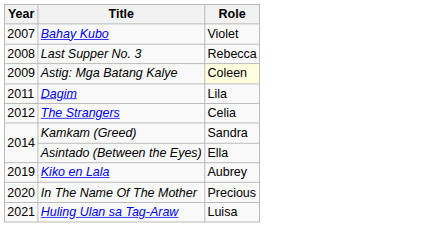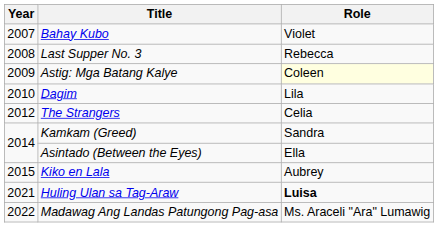 <table class="wikitable sortable">
 <tr>
 <th>Year</th>
 <th>Title</th>
 <th>Role</th>
 </tr>
 <tr>
 <td>2007</td>
 <td><em><a href='#'>Bahay Kubo</a></em></td>
 <td>Violet</td>
 </tr>
 <tr>
 <td>2008</td>
 <td><em>Last Supper No. 3</em></td>
 <td>Rebecca</td>
 </tr>
 <tr>
 <td>2009</td>
 <td><em>Astig: Mga Batang Kalye</em></td>
 <td style="background: lightyellow;">Coleen</td>
 </tr>
 <tr>
-<td>2011</td>
+<td>2010</td>
 <td><em><a href='#'>Dagim</a></em></td>
 <td>Lila</td>
 </tr>
 <tr>
 <td>2012</td>
 <td><em><a href='#'>The Strangers</a></em></td>
 <td>Celia</td>
 </tr>
 <tr>
 <td rowspan="2">2014</td>
 <td><em>Kamkam (Greed)</em></td>
 <td>Sandra</td>
 </tr>
 <tr>
 <td><em>Asintado (Between the Eyes)</em></td>
 <td>Ella</td>
 </tr>
 <tr>
-<td>2019</td>
+<td>2015</td>
 <td><em><a href='#'>Kiko en Lala</a></em></td>
 <td>Aubrey</td>
 </tr>
 <tr>
-<td>2020</td>
-<td><em>In The Name Of The Mother</em></td>
-<td>Precious</td>
+<td>2021</td>
+<td><em><a href='#'>Huling Ulan sa Tag-Araw</a></em></td>
+<td><strong>Luisa</strong></td>
 </tr>
 <tr>
-<td>2021</td>
-<td><em><a href='#'>Huling Ulan sa Tag-Araw</a></em></td>
-<td>Luisa</td>
+<td>2022</td>
+<td><em>Madawag Ang Landas Patungong Pag-asa</em></td>
+<td>Ms. Araceli "Ara" Lumawig</td>
 </tr>
 </table>
